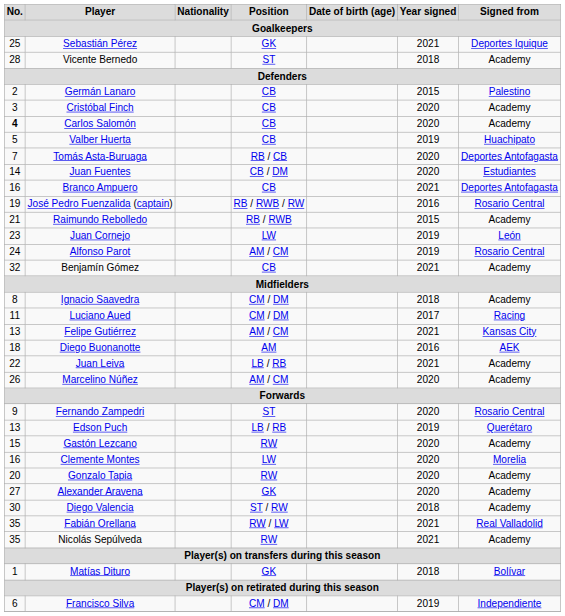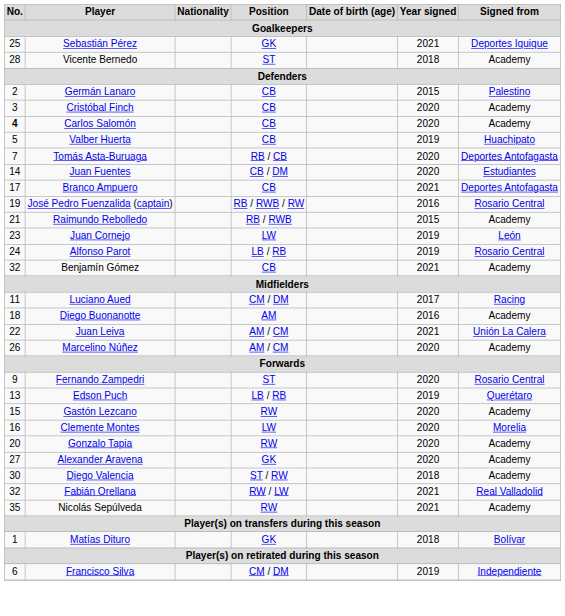 <table class="wikitable sortable" style="text-align:center">
 <tr>
 <th style="background:#dcdcdc; text-align:center;">No.</th>
 <th style="background:#dcdcdc; text-align:center;">Player</th>
 <th style="background:#dcdcdc; text-align:center;">Nationality</th>
 <th style="background:#dcdcdc; text-align:center;">Position</th>
 <th style="background:#dcdcdc; text-align:center;">Date of birth (age)</th>
 <th style="background:#dcdcdc; text-align:center;">Year signed</th>
 <th style="background:#dcdcdc; text-align:center;">Signed from</th>
 </tr>
 <tr>
 <th colspan="7" style="background:#dcdcdc; text-align:center;">Goalkeepers</th>
 </tr>
 <tr>
 <td>25</td>
 <td><a href='#'>Sebastián Pérez</a></td>
 <td></td>
 <td><a href='#'>GK</a></td>
 <td></td>
 <td>2021</td>
 <td><a href='#'>Deportes Iquique</a></td>
 </tr>
 <tr>
 <td>28</td>
 <td>Vicente Bernedo</td>
 <td></td>
 <td><a href='#'>ST</a></td>
 <td></td>
 <td>2018</td>
 <td>Academy</td>
 </tr>
 <tr>
 <th colspan="7" style="background:#dcdcdc; text-align:center;">Defenders</th>
 </tr>
 <tr>
 <td>2</td>
 <td><a href='#'>Germán Lanaro</a></td>
 <td></td>
 <td><a href='#'>CB</a></td>
 <td></td>
 <td>2015</td>
 <td><a href='#'>Palestino</a></td>
 </tr>
 <tr>
 <td>3</td>
 <td><a href='#'>Cristóbal Finch</a></td>
 <td></td>
 <td><a href='#'>CB</a></td>
 <td></td>
 <td>2020</td>
 <td>Academy</td>
 </tr>
 <tr>
 <td><strong>4</strong></td>
 <td><a href='#'>Carlos Salomón</a></td>
 <td></td>
 <td><a href='#'>CB</a></td>
 <td></td>
 <td>2020</td>
 <td>Academy</td>
 </tr>
 <tr>
 <td>5</td>
 <td><a href='#'>Valber Huerta</a></td>
 <td></td>
 <td><a href='#'>CB</a></td>
 <td></td>
 <td>2019</td>
 <td><a href='#'>Huachipato</a></td>
 </tr>
 <tr>
 <td>7</td>
 <td><a href='#'>Tomás Asta-Buruaga</a></td>
 <td></td>
 <td><a href='#'>RB</a> / <a href='#'>CB</a></td>
 <td></td>
 <td>2020</td>
 <td><a href='#'>Deportes Antofagasta</a></td>
 </tr>
 <tr>
 <td>14</td>
 <td><a href='#'>Juan Fuentes</a></td>
 <td></td>
 <td><a href='#'>CB</a> / <a href='#'>DM</a></td>
 <td></td>
 <td>2020</td>
 <td><a href='#'>Estudiantes</a></td>
 </tr>
 <tr>
-<td>16</td>
+<td>17</td>
 <td><a href='#'>Branco Ampuero</a></td>
 <td></td>
 <td><a href='#'>CB</a></td>
 <td></td>
 <td>2021</td>
 <td><a href='#'>Deportes Antofagasta</a></td>
 </tr>
 <tr>
 <td>19</td>
 <td><a href='#'>José Pedro Fuenzalida</a> (<a href='#'>captain</a>)</td>
 <td></td>
 <td><a href='#'>RB</a> / <a href='#'>RWB</a> / <a href='#'>RW</a></td>
 <td></td>
 <td>2016</td>
 <td><a href='#'>Rosario Central</a></td>
 </tr>
 <tr>
 <td>21</td>
 <td><a href='#'>Raimundo Rebolledo</a></td>
 <td></td>
 <td><a href='#'>RB</a> / <a href='#'>RWB</a></td>
 <td></td>
 <td>2015</td>
 <td>Academy</td>
 </tr>
 <tr>
 <td>23</td>
 <td><a href='#'>Juan Cornejo</a></td>
 <td></td>
 <td><a href='#'>LW</a></td>
 <td></td>
 <td>2019</td>
 <td><a href='#'>León</a></td>
 </tr>
 <tr>
 <td>24</td>
 <td><a href='#'>Alfonso Parot</a></td>
 <td></td>
-<td><a href='#'>AM</a>  / <a href='#'>CM</a></td>
+<td><a href='#'>LB</a> / <a href='#'>RB</a></td>
 <td></td>
 <td>2019</td>
 <td><a href='#'>Rosario Central</a></td>
 </tr>
 <tr>
 <td>32</td>
 <td>Benjamín Gómez</td>
 <td></td>
 <td><a href='#'>CB</a></td>
 <td></td>
 <td>2021</td>
 <td>Academy</td>
 </tr>
 <tr>
 <th colspan="7" style="background:#dcdcdc; text-align:center;">Midfielders</th>
 </tr>
 <tr>
-<td>8</td>
-<td><a href='#'>Ignacio Saavedra</a></td>
-<td></td>
-<td><a href='#'>CM</a> / <a href='#'>DM</a></td>
-<td></td>
-<td>2018</td>
-<td>Academy</td>
-</tr>
-<tr>
 <td>11</td>
 <td><a href='#'>Luciano Aued</a></td>
 <td></td>
 <td><a href='#'>CM</a> / <a href='#'>DM</a></td>
 <td></td>
 <td>2017</td>
 <td><a href='#'>Racing</a></td>
 </tr>
 <tr>
-<td>13</td>
-<td><a href='#'>Felipe Gutiérrez</a></td>
-<td></td>
-<td><a href='#'>AM</a>  / <a href='#'>CM</a></td>
-<td></td>
-<td>2021</td>
-<td><a href='#'>Kansas City</a></td>
-</tr>
-<tr>
 <td>18</td>
 <td><a href='#'>Diego Buonanotte</a></td>
 <td></td>
 <td><a href='#'>AM</a></td>
 <td></td>
 <td>2016</td>
-<td><a href='#'>AEK</a></td>
+<td>Academy</td>
 </tr>
 <tr>
 <td>22</td>
 <td><a href='#'>Juan Leiva</a></td>
 <td></td>
-<td><a href='#'>LB</a> / <a href='#'>RB</a></td>
+<td><a href='#'>AM</a>  / <a href='#'>CM</a></td>
 <td></td>
 <td>2021</td>
-<td>Academy</td>
+<td><a href='#'>Unión La Calera</a></td>
 </tr>
 <tr>
 <td>26</td>
 <td><a href='#'>Marcelino Núñez</a></td>
 <td></td>
 <td><a href='#'>AM</a> / <a href='#'>CM</a></td>
 <td></td>
 <td>2020</td>
 <td>Academy</td>
 </tr>
 <tr>
 <th colspan="7" style="background:#dcdcdc; text-align:center;">Forwards</th>
 </tr>
 <tr>
 <td>9</td>
 <td><a href='#'>Fernando Zampedri</a></td>
 <td></td>
 <td><a href='#'>ST</a></td>
 <td></td>
 <td>2020</td>
 <td><a href='#'>Rosario Central</a></td>
 </tr>
 <tr>
 <td>13</td>
 <td><a href='#'>Edson Puch</a></td>
 <td></td>
 <td><a href='#'>LB</a> / <a href='#'>RB</a></td>
 <td></td>
 <td>2019</td>
 <td><a href='#'>Querétaro</a></td>
 </tr>
 <tr>
 <td>15</td>
 <td><a href='#'>Gastón Lezcano</a></td>
 <td></td>
 <td><a href='#'>RW</a></td>
 <td></td>
 <td>2020</td>
 <td>Academy</td>
 </tr>
 <tr>
 <td>16</td>
 <td><a href='#'>Clemente Montes</a></td>
 <td></td>
 <td><a href='#'>LW</a></td>
 <td></td>
 <td>2020</td>
 <td><a href='#'>Morelia</a></td>
 </tr>
 <tr>
 <td>20</td>
 <td><a href='#'>Gonzalo Tapia</a></td>
 <td></td>
 <td><a href='#'>RW</a></td>
 <td></td>
 <td>2020</td>
 <td>Academy</td>
 </tr>
 <tr>
 <td>27</td>
 <td><a href='#'>Alexander Aravena</a></td>
 <td></td>
 <td><a href='#'>GK</a></td>
 <td></td>
 <td>2020</td>
 <td>Academy</td>
 </tr>
 <tr>
 <td>30</td>
 <td><a href='#'>Diego Valencia</a></td>
 <td></td>
 <td><a href='#'>ST</a> / <a href='#'>RW</a></td>
 <td></td>
 <td>2018</td>
 <td>Academy</td>
 </tr>
 <tr>
-<td>35</td>
+<td>32</td>
 <td><a href='#'>Fabián Orellana</a></td>
 <td></td>
 <td><a href='#'>RW</a> / <a href='#'>LW</a></td>
 <td></td>
 <td>2021</td>
 <td><a href='#'>Real Valladolid</a></td>
 </tr>
 <tr>
 <td>35</td>
 <td>Nicolás Sepúlveda</td>
 <td></td>
 <td><a href='#'>RW</a></td>
 <td></td>
 <td>2021</td>
 <td>Academy</td>
 </tr>
 <tr>
 <th colspan="7" style="background:#dcdcdc; text-align:center;">Player(s) on transfers during this season</th>
 </tr>
 <tr>
 <td>1</td>
 <td><a href='#'>Matías Dituro</a></td>
 <td></td>
 <td><a href='#'>GK</a></td>
 <td></td>
 <td>2018</td>
 <td><a href='#'>Bolívar</a></td>
 </tr>
 <tr>
 <th colspan="7" style="background:#dcdcdc; text-align:center;">Player(s) on retirated during this season</th>
 </tr>
 <tr>
 <td>6</td>
 <td><a href='#'>Francisco Silva</a></td>
 <td></td>
 <td><a href='#'>CM</a> / <a href='#'>DM</a></td>
 <td></td>
 <td>2019</td>
 <td><a href='#'>Independiente</a></td>
 </tr>
 <tr>
 </tr>
 </table>
